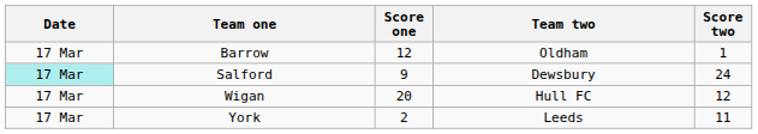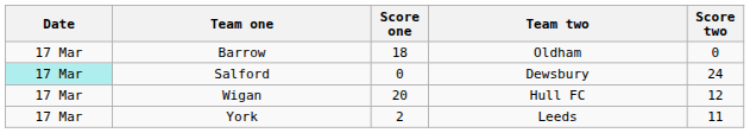 <table class="wikitable" style="text-align: center">
 <tr>
 <th width=100>Date</th>
 <th width=250>Team one</th>
 <th width=50>Score one</th>
 <th width=250>Team two</th>
 <th width=50>Score two</th>
 </tr>
 <tr>
 <td>17 Mar</td>
 <td>Barrow</td>
-<td>12</td>
+<td>18</td>
 <td>Oldham</td>
-<td>1</td>
+<td>0</td>
 </tr>
 <tr>
 <td style="background: paleturquoise;">17 Mar</td>
 <td>Salford</td>
-<td>9</td>
+<td>0</td>
 <td>Dewsbury</td>
 <td>24</td>
 </tr>
 <tr>
 <td>17 Mar</td>
 <td>Wigan</td>
 <td>20</td>
 <td>Hull FC</td>
 <td>12</td>
 </tr>
 <tr>
 <td>17 Mar</td>
 <td>York</td>
 <td>2</td>
 <td>Leeds</td>
 <td>11</td>
 </tr>
 </table>
